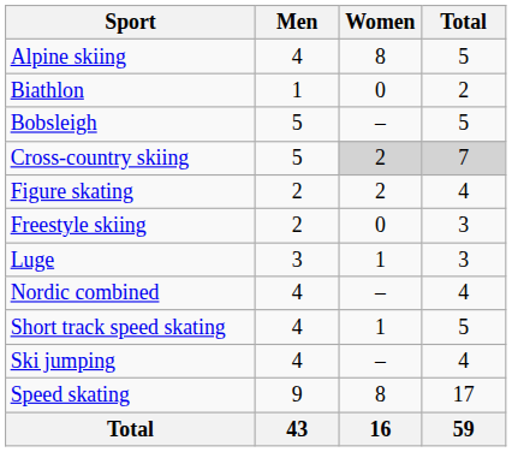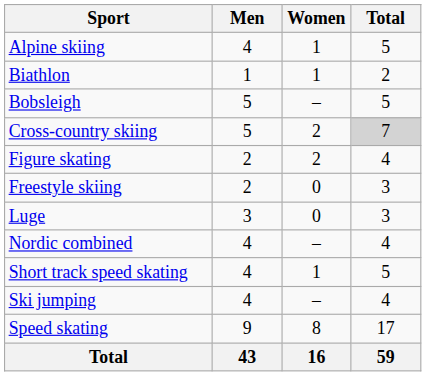 <table class="wikitable sortable" style="text-align:center;">
 <tr>
 <th width=180>Sport</th>
 <th width=55>Men</th>
 <th width=55>Women</th>
 <th width=55>Total</th>
 </tr>
 <tr>
 <td align=left><a href='#'>Alpine skiing</a></td>
 <td>4</td>
-<td>8</td>
+<td>1</td>
 <td>5</td>
 </tr>
 <tr>
 <td align=left><a href='#'>Biathlon</a></td>
 <td>1</td>
-<td>0</td>
+<td>1</td>
 <td>2</td>
 </tr>
 <tr>
 <td align=left><a href='#'>Bobsleigh</a></td>
 <td>5</td>
 <td>–</td>
 <td>5</td>
 </tr>
 <tr>
 <td align=left><a href='#'>Cross-country skiing</a></td>
 <td>5</td>
-<td style="background: lightgrey;">2</td>
+<td>2</td>
 <td style="background: lightgrey;">7</td>
 </tr>
 <tr>
 <td align=left><a href='#'>Figure skating</a></td>
 <td>2</td>
 <td>2</td>
 <td>4</td>
 </tr>
 <tr>
 <td align=left><a href='#'>Freestyle skiing</a></td>
 <td>2</td>
 <td>0</td>
 <td>3</td>
 </tr>
 <tr>
 <td align=left><a href='#'>Luge</a></td>
 <td>3</td>
-<td>1</td>
+<td>0</td>
 <td>3</td>
 </tr>
 <tr>
 <td align=left><a href='#'>Nordic combined</a></td>
 <td>4</td>
 <td>–</td>
 <td>4</td>
 </tr>
 <tr>
 <td align=left><a href='#'>Short track speed skating</a></td>
 <td>4</td>
 <td>1</td>
 <td>5</td>
 </tr>
 <tr>
 <td align=left><a href='#'>Ski jumping</a></td>
 <td>4</td>
 <td>–</td>
 <td>4</td>
 </tr>
 <tr>
 <td align=left><a href='#'>Speed skating</a></td>
 <td>9</td>
 <td>8</td>
 <td>17</td>
 </tr>
 <tr>
 <th>Total</th>
 <th>43</th>
 <th>16</th>
 <th>59</th>
 </tr>
 </table>
